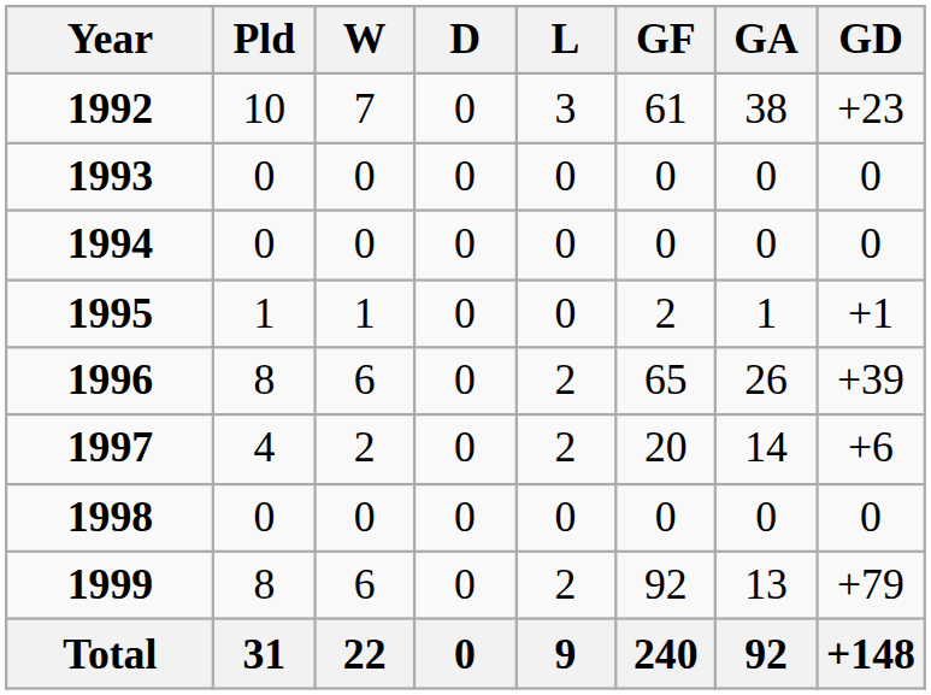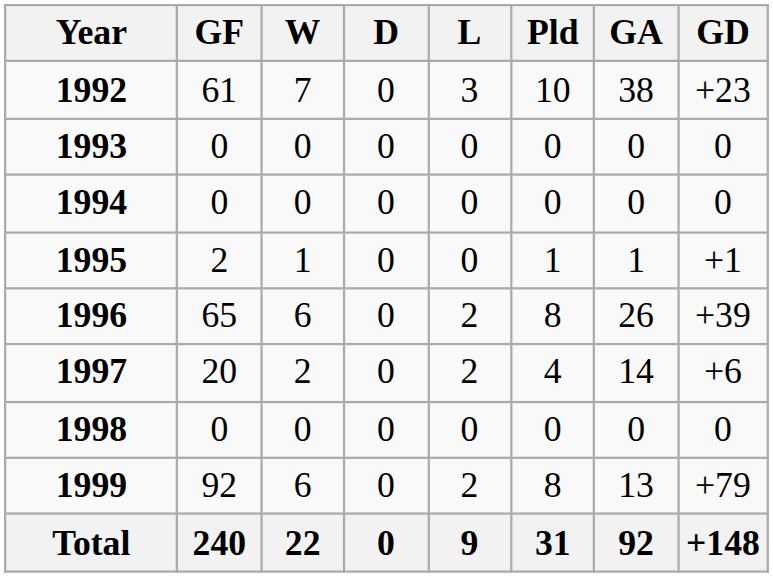 <table class="wikitable" style="text-align: center;">
 <tr>
 <th width=70>Year</th>
-<th width=30>Pld</th>
+<th width=30>GF</th>
 <th width=30>W</th>
 <th width=30>D</th>
 <th width=30>L</th>
-<th width=30>GF</th>
+<th width=30>Pld</th>
 <th width=30>GA</th>
 <th width=30>GD</th>
 </tr>
 <tr>
 <td><strong>1992</strong></td>
-<td>10</td>
+<td>61</td>
 <td>7</td>
 <td>0</td>
 <td>3</td>
-<td>61</td>
+<td>10</td>
 <td>38</td>
 <td>+23</td>
 </tr>
 <tr>
 <td><strong>1993</strong></td>
 <td>0</td>
 <td>0</td>
 <td>0</td>
 <td>0</td>
 <td>0</td>
 <td>0</td>
 <td>0</td>
 </tr>
 <tr>
 <td><strong>1994</strong></td>
 <td>0</td>
 <td>0</td>
 <td>0</td>
 <td>0</td>
 <td>0</td>
 <td>0</td>
 <td>0</td>
 </tr>
 <tr>
 <td><strong>1995</strong></td>
-<td>1</td>
+<td>2</td>
 <td>1</td>
 <td>0</td>
 <td>0</td>
-<td>2</td>
+<td>1</td>
 <td>1</td>
 <td>+1</td>
 </tr>
 <tr>
 <td><strong>1996</strong></td>
-<td>8</td>
+<td>65</td>
 <td>6</td>
 <td>0</td>
 <td>2</td>
-<td>65</td>
+<td>8</td>
 <td>26</td>
 <td>+39</td>
 </tr>
 <tr>
 <td><strong>1997</strong></td>
-<td>4</td>
+<td>20</td>
 <td>2</td>
 <td>0</td>
 <td>2</td>
-<td>20</td>
+<td>4</td>
 <td>14</td>
 <td>+6</td>
 </tr>
 <tr>
 <td><strong>1998</strong></td>
 <td>0</td>
 <td>0</td>
 <td>0</td>
 <td>0</td>
 <td>0</td>
 <td>0</td>
 <td>0</td>
 </tr>
 <tr>
 <td><strong>1999</strong></td>
-<td>8</td>
+<td>92</td>
 <td>6</td>
 <td>0</td>
 <td>2</td>
-<td>92</td>
+<td>8</td>
 <td>13</td>
 <td>+79</td>
 </tr>
 <tr>
 <th>Total</th>
-<th>31</th>
+<th>240</th>
 <th>22</th>
 <th>0</th>
 <th>9</th>
-<th>240</th>
+<th>31</th>
 <th>92</th>
 <th>+148</th>
 </tr>
 </table>
